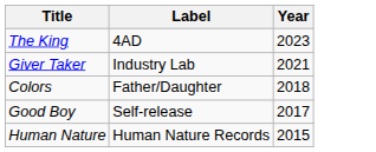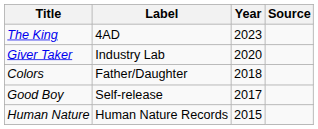 <table class="wikitable">
 <tr>
 <th>Title</th>
 <th>Label</th>
 <th>Year</th>
+<th>Source</th>
 </tr>
 <tr>
 <td><em><a href='#'>The King</a></em></td>
 <td>4AD</td>
 <td>2023</td>
+<td></td>
 </tr>
 <tr>
 <td><em><a href='#'>Giver Taker</a></em></td>
 <td>Industry Lab</td>
-<td>2021</td>
+<td>2020</td>
+<td></td>
 </tr>
 <tr>
 <td><em>Colors</em></td>
 <td>Father/Daughter</td>
 <td>2018</td>
+<td></td>
 </tr>
 <tr>
 <td><em>Good Boy</em></td>
 <td>Self-release</td>
 <td>2017</td>
+<td></td>
 </tr>
 <tr>
 <td><em>Human Nature</em></td>
 <td>Human Nature Records</td>
 <td>2015</td>
+<td></td>
 </tr>
 </table>
